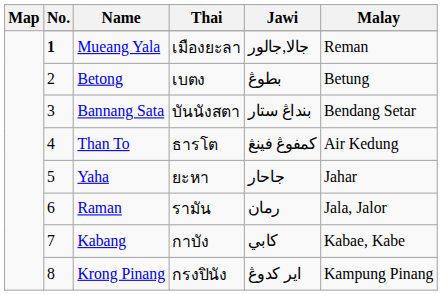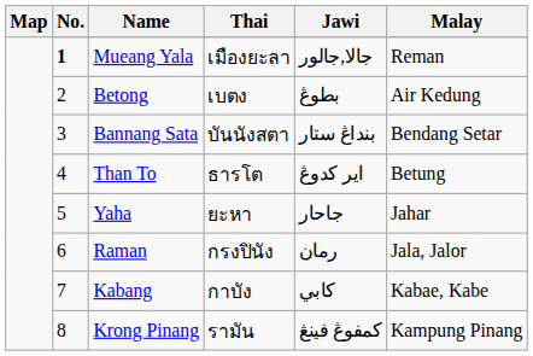 <table class="wikitable"  style="font-size:90%;">
 <tr>
 <th>Map</th>
 <th>No.</th>
 <th>Name</th>
 <th>Thai</th>
 <th>Jawi</th>
 <th>Malay</th>
 </tr>
 <tr>
 <td rowspan="10"></td>
 </tr>
 <tr>
 <td><strong>1</strong></td>
 <td><a href='#'>Mueang Yala</a></td>
 <td>เมืองยะลา</td>
 <td>جالا,جالور</td>
 <td>Reman</td>
 </tr>
 <tr>
 <td>2</td>
 <td><a href='#'>Betong</a></td>
 <td>เบตง</td>
 <td>بطوڠ</td>
-<td>Betung</td>
+<td>Air Kedung</td>
 </tr>
 <tr>
 <td>3</td>
 <td><a href='#'>Bannang Sata</a></td>
 <td>บันนังสตา</td>
 <td>بنداڠ ستار</td>
 <td>Bendang Setar</td>
 </tr>
 <tr>
 <td>4</td>
 <td><a href='#'>Than To</a></td>
 <td>ธารโต</td>
-<td>كمفوڠ فينڠ</td>
-<td>Air Kedung</td>
+<td>اير كدوڠ</td>
+<td>Betung</td>
 </tr>
 <tr>
 <td>5</td>
 <td><a href='#'>Yaha</a></td>
 <td>ยะหา</td>
 <td>جاحار</td>
 <td>Jahar</td>
 </tr>
 <tr>
 <td>6</td>
 <td><a href='#'>Raman</a></td>
-<td>รามัน</td>
+<td>กรงปินัง</td>
 <td>رمان</td>
 <td>Jala, Jalor</td>
 </tr>
 <tr>
 <td>7</td>
 <td><a href='#'>Kabang</a></td>
 <td>กาบัง</td>
 <td>كابي</td>
 <td>Kabae, Kabe</td>
 </tr>
 <tr>
 <td>8</td>
 <td><a href='#'>Krong Pinang</a></td>
-<td>กรงปินัง</td>
-<td>اير كدوڠ</td>
+<td>รามัน</td>
+<td>كمفوڠ فينڠ</td>
 <td>Kampung Pinang</td>
 </tr>
 </table>
